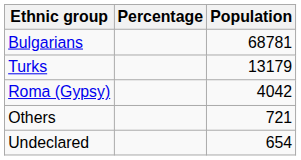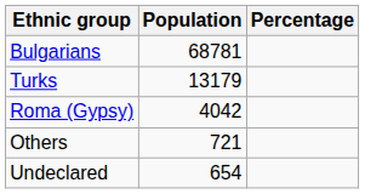 <table class="wikitable sortable">
 <tr>
 <th>Ethnic group</th>
+<th>Population</th>
 <th>Percentage</th>
-<th>Population</th>
 </tr>
 <tr>
 <td><a href='#'>Bulgarians</a></td>
+<td align="right">68781</td>
 <td align="right"></td>
-<td align="right">68781</td>
 </tr>
 <tr>
 <td><a href='#'>Turks</a></td>
+<td align="right">13179</td>
 <td align="right"></td>
-<td align="right">13179</td>
 </tr>
 <tr>
 <td><a href='#'>Roma (Gypsy)</a></td>
+<td align="right">4042</td>
 <td align="right"></td>
-<td align="right">4042</td>
 </tr>
 <tr>
 <td>Others</td>
+<td align="right">721</td>
 <td align="right"></td>
-<td align="right">721</td>
 </tr>
 <tr>
 <td>Undeclared</td>
+<td align="right">654</td>
 <td align="right"></td>
-<td align="right">654</td>
 </tr>
 </table>
